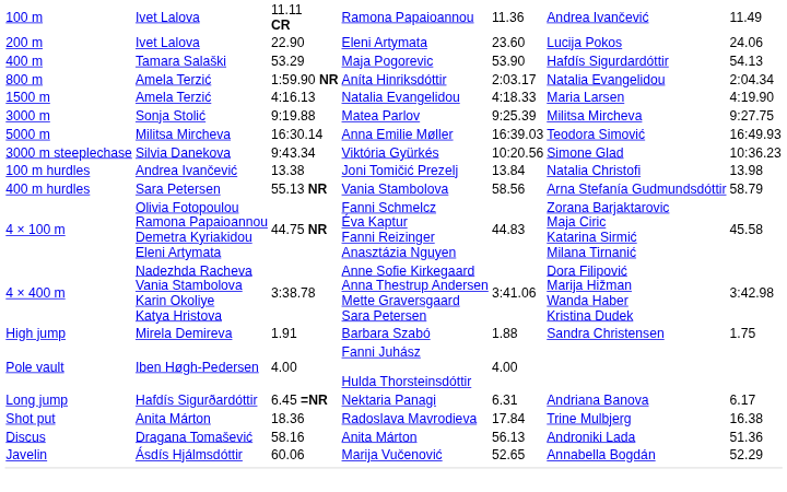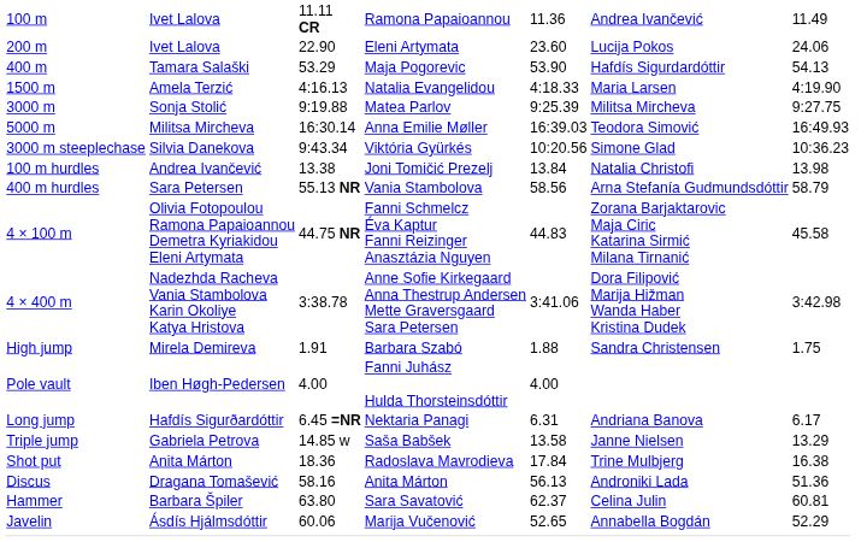 <table>
 <tr>
 <td><a href='#'>100 m</a></td>
 <td><a href='#'>Ivet Lalova</a><br></td>
 <td>11.11<br><strong>CR</strong></td>
 <td><a href='#'>Ramona Papaioannou</a><br></td>
 <td>11.36</td>
 <td><a href='#'>Andrea Ivančević</a><br></td>
 <td>11.49</td>
 </tr>
 <tr>
 <td><a href='#'>200 m</a></td>
 <td><a href='#'>Ivet Lalova</a><br></td>
 <td>22.90</td>
 <td><a href='#'>Eleni Artymata</a><br></td>
 <td>23.60</td>
 <td><a href='#'>Lucija Pokos</a><br></td>
 <td>24.06</td>
 </tr>
 <tr>
 <td><a href='#'>400 m</a></td>
 <td><a href='#'>Tamara Salaški</a><br></td>
 <td>53.29</td>
 <td><a href='#'>Maja Pogorevic</a><br></td>
 <td>53.90</td>
 <td><a href='#'>Hafdís Sigurdardóttir</a><br></td>
 <td>54.13</td>
-</tr>
-<tr>
-<td><a href='#'>800 m</a></td>
-<td><a href='#'>Amela Terzić</a><br></td>
-<td>1:59.90 <strong>NR</strong></td>
-<td><a href='#'>Aníta Hinriksdóttir</a><br></td>
-<td>2:03.17</td>
-<td><a href='#'>Natalia Evangelidou</a><br></td>
-<td>2:04.34</td>
 </tr>
 <tr>
 <td><a href='#'>1500 m</a></td>
 <td><a href='#'>Amela Terzić</a><br></td>
 <td>4:16.13</td>
 <td><a href='#'>Natalia Evangelidou</a><br></td>
 <td>4:18.33</td>
 <td><a href='#'>Maria Larsen</a><br></td>
 <td>4:19.90</td>
 </tr>
 <tr>
 <td><a href='#'>3000 m</a></td>
 <td><a href='#'>Sonja Stolić</a><br></td>
 <td>9:19.88</td>
 <td><a href='#'>Matea Parlov</a><br></td>
 <td>9:25.39</td>
 <td><a href='#'>Militsa Mircheva</a><br></td>
 <td>9:27.75</td>
 </tr>
 <tr>
 <td><a href='#'>5000 m</a></td>
 <td><a href='#'>Militsa Mircheva</a><br></td>
 <td>16:30.14</td>
 <td><a href='#'>Anna Emilie Møller</a><br></td>
 <td>16:39.03</td>
 <td><a href='#'>Teodora Simović</a><br></td>
 <td>16:49.93</td>
 </tr>
 <tr>
 <td><a href='#'>3000 m steeplechase</a></td>
 <td><a href='#'>Silvia Danekova</a><br></td>
 <td>9:43.34</td>
 <td><a href='#'>Viktória Gyürkés</a><br></td>
 <td>10:20.56</td>
 <td><a href='#'>Simone Glad</a><br></td>
 <td>10:36.23</td>
 </tr>
 <tr>
 <td><a href='#'>100 m hurdles</a></td>
 <td><a href='#'>Andrea Ivančević</a><br></td>
 <td>13.38</td>
 <td><a href='#'>Joni Tomičić Prezelj</a><br></td>
 <td>13.84</td>
 <td><a href='#'>Natalia Christofi</a><br></td>
 <td>13.98</td>
 </tr>
 <tr>
 <td><a href='#'>400 m hurdles</a></td>
 <td><a href='#'>Sara Petersen</a><br></td>
 <td>55.13 <strong>NR</strong></td>
 <td><a href='#'>Vania Stambolova</a><br></td>
 <td>58.56</td>
 <td><a href='#'>Arna Stefanía Gudmundsdóttir</a><br></td>
 <td>58.79</td>
 </tr>
 <tr>
 <td><a href='#'>4 × 100 m</a></td>
 <td><a href='#'>Olivia Fotopoulou</a><br><a href='#'>Ramona Papaioannou</a><br><a href='#'>Demetra Kyriakidou</a><br><a href='#'>Eleni Artymata</a><br></td>
 <td>44.75 <strong>NR</strong></td>
 <td><a href='#'>Fanni Schmelcz</a><br><a href='#'>Éva Kaptur</a><br><a href='#'>Fanni Reizinger</a><br><a href='#'>Anasztázia Nguyen</a><br></td>
 <td>44.83</td>
 <td><a href='#'>Zorana Barjaktarovic</a><br><a href='#'>Maja Ciric</a><br><a href='#'>Katarina Sirmić</a><br><a href='#'>Milana Tirnanić</a><br></td>
 <td>45.58</td>
 </tr>
 <tr>
 <td><a href='#'>4 × 400 m</a></td>
 <td><a href='#'>Nadezhda Racheva</a><br><a href='#'>Vania Stambolova</a><br><a href='#'>Karin Okoliye</a><br><a href='#'>Katya Hristova</a><br></td>
 <td>3:38.78</td>
 <td><a href='#'>Anne Sofie Kirkegaard</a><br><a href='#'>Anna Thestrup Andersen</a><br><a href='#'>Mette Graversgaard</a><br><a href='#'>Sara Petersen</a><br></td>
 <td>3:41.06</td>
 <td><a href='#'>Dora Filipović</a><br><a href='#'>Marija Hižman</a><br><a href='#'>Wanda Haber</a><br><a href='#'>Kristina Dudek</a><br></td>
 <td>3:42.98</td>
 </tr>
 <tr>
 <td><a href='#'>High jump</a></td>
 <td><a href='#'>Mirela Demireva</a><br></td>
 <td>1.91</td>
 <td><a href='#'>Barbara Szabó</a><br></td>
 <td>1.88</td>
 <td><a href='#'>Sandra Christensen</a><br></td>
 <td>1.75</td>
 </tr>
 <tr>
 <td><a href='#'>Pole vault</a></td>
 <td><a href='#'>Iben Høgh-Pedersen</a><br></td>
 <td>4.00</td>
 <td><a href='#'>Fanni Juhász</a><br><br><a href='#'>Hulda Thorsteinsdóttir</a><br></td>
 <td>4.00</td>
 <td></td>
 <td></td>
 </tr>
 <tr>
 <td><a href='#'>Long jump</a></td>
 <td><a href='#'>Hafdís Sigurðardóttir</a><br></td>
 <td>6.45 <strong>=NR</strong></td>
 <td><a href='#'>Nektaria Panagi</a><br></td>
 <td>6.31</td>
 <td><a href='#'>Andriana Banova</a><br></td>
 <td>6.17</td>
 </tr>
 <tr>
+<td><a href='#'>Triple jump</a></td>
+<td><a href='#'>Gabriela Petrova</a><br></td>
+<td>14.85 w</td>
+<td><a href='#'>Saša Babšek</a><br></td>
+<td>13.58</td>
+<td><a href='#'>Janne Nielsen</a><br></td>
+<td>13.29</td>
+</tr>
+<tr>
 <td><a href='#'>Shot put</a></td>
 <td><a href='#'>Anita Márton</a><br></td>
 <td>18.36</td>
 <td><a href='#'>Radoslava Mavrodieva</a><br></td>
 <td>17.84</td>
 <td><a href='#'>Trine Mulbjerg</a><br></td>
 <td>16.38</td>
 </tr>
 <tr>
 <td><a href='#'>Discus</a></td>
 <td><a href='#'>Dragana Tomašević</a><br></td>
 <td>58.16</td>
 <td><a href='#'>Anita Márton</a><br></td>
 <td>56.13</td>
 <td><a href='#'>Androniki Lada</a><br></td>
 <td>51.36</td>
 </tr>
 <tr>
+<td><a href='#'>Hammer</a></td>
+<td><a href='#'>Barbara Špiler</a><br></td>
+<td>63.80</td>
+<td><a href='#'>Sara Savatović</a><br></td>
+<td>62.37</td>
+<td><a href='#'>Celina Julin</a><br></td>
+<td>60.81</td>
+</tr>
+<tr>
 <td><a href='#'>Javelin</a></td>
 <td><a href='#'>Ásdís Hjálmsdóttir</a><br></td>
 <td>60.06</td>
 <td><a href='#'>Marija Vučenović</a><br></td>
 <td>52.65</td>
 <td><a href='#'>Annabella Bogdán</a><br></td>
 <td>52.29</td>
 </tr>
 <tr>
 </tr>
 <tr bgcolor= e8e8e8>
 <td colspan=7></td>
 </tr>
 </table>
